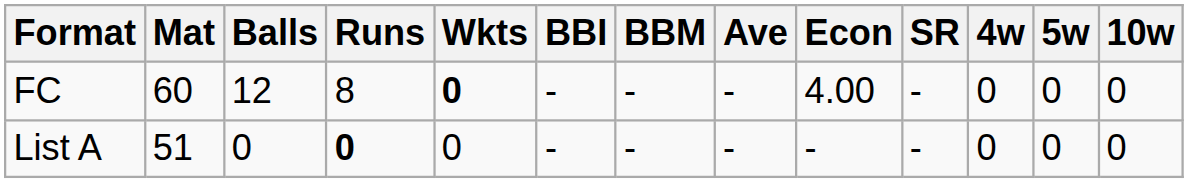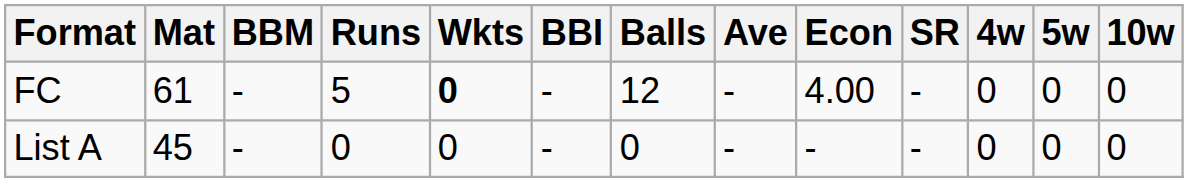 <table class="wikitable">
 <tr>
 <th>Format</th>
 <th>Mat</th>
-<th>Balls</th>
+<th>BBM</th>
 <th>Runs</th>
 <th>Wkts</th>
 <th>BBI</th>
-<th>BBM</th>
+<th>Balls</th>
 <th>Ave</th>
 <th>Econ</th>
 <th>SR</th>
 <th>4w</th>
 <th>5w</th>
 <th>10w</th>
 </tr>
 <tr>
 <td>FC</td>
-<td>60</td>
-<td>12</td>
-<td>8</td>
+<td>61</td>
+<td>-</td>
+<td>5</td>
 <td><strong>0</strong></td>
 <td>-</td>
-<td>-</td>
+<td>12</td>
 <td>-</td>
 <td>4.00</td>
 <td>-</td>
 <td>0</td>
 <td>0</td>
 <td>0</td>
 </tr>
 <tr>
 <td>List A</td>
-<td>51</td>
+<td>45</td>
+<td>-</td>
 <td>0</td>
-<td><strong>0</strong></td>
 <td>0</td>
 <td>-</td>
-<td>-</td>
+<td>0</td>
 <td>-</td>
 <td>-</td>
 <td>-</td>
 <td>0</td>
 <td>0</td>
 <td>0</td>
 </tr>
 </table>
